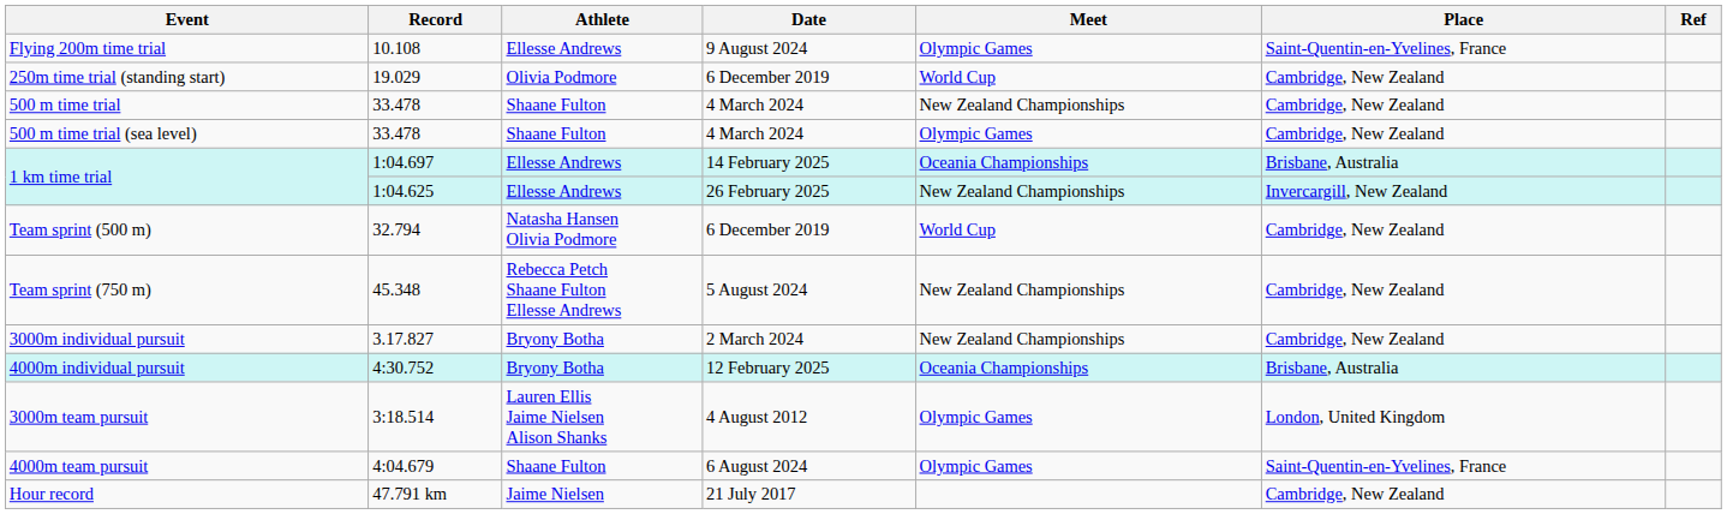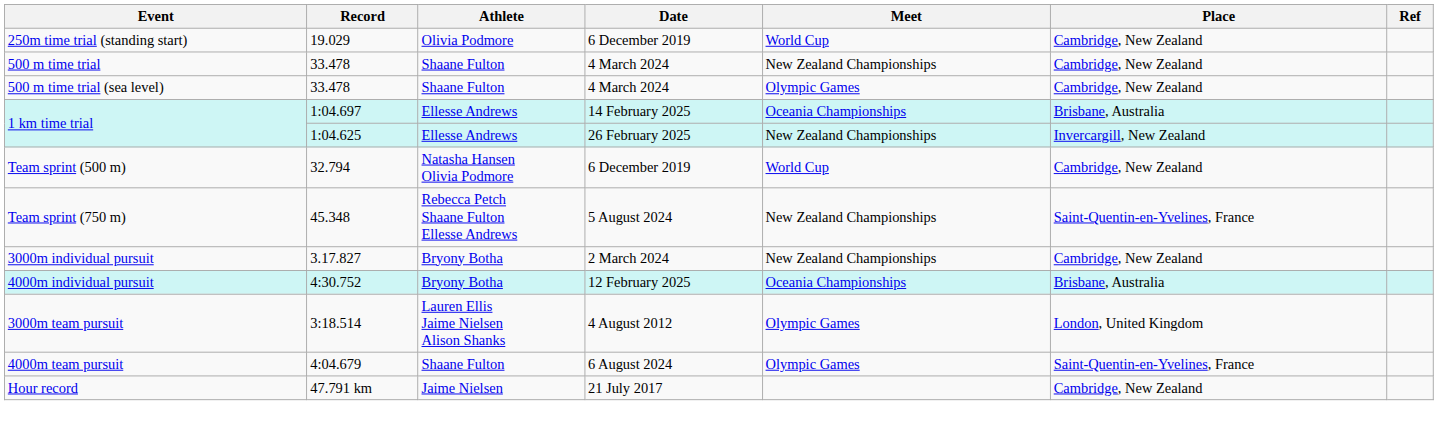 <table class="wikitable" style="font-size:95%; width: 95%;">
 <tr>
 <th>Event</th>
 <th>Record</th>
 <th>Athlete</th>
 <th>Date</th>
 <th>Meet</th>
 <th>Place</th>
 <th>Ref</th>
-</tr>
-<tr>
-<td><a href='#'>Flying 200m time trial</a></td>
-<td>10.108</td>
-<td><a href='#'>Ellesse Andrews</a></td>
-<td>9 August 2024</td>
-<td><a href='#'>Olympic Games</a></td>
-<td><a href='#'>Saint-Quentin-en-Yvelines</a>, France</td>
-<td></td>
 </tr>
 <tr>
 <td><a href='#'>250m time trial</a> (standing start)</td>
 <td>19.029</td>
 <td><a href='#'>Olivia Podmore</a></td>
 <td>6 December 2019</td>
 <td><a href='#'>World Cup</a></td>
 <td><a href='#'>Cambridge</a>, New Zealand</td>
 <td></td>
 </tr>
 <tr>
 <td><a href='#'>500 m time trial</a></td>
 <td>33.478</td>
 <td><a href='#'>Shaane Fulton</a></td>
 <td>4 March 2024</td>
 <td>New Zealand Championships</td>
 <td><a href='#'>Cambridge</a>, New Zealand</td>
 <td></td>
 </tr>
 <tr>
 <td><a href='#'>500 m time trial</a> (sea level)</td>
 <td>33.478</td>
 <td><a href='#'>Shaane Fulton</a></td>
 <td>4 March 2024</td>
 <td><a href='#'>Olympic Games</a></td>
 <td><a href='#'>Cambridge</a>, New Zealand</td>
 <td></td>
 </tr>
 <tr style="background:#cef6f5;">
 <td rowspan=2><a href='#'>1 km time trial</a></td>
 <td>1:04.697</td>
 <td><a href='#'>Ellesse Andrews</a></td>
 <td>14 February 2025</td>
 <td><a href='#'>Oceania Championships</a></td>
 <td><a href='#'>Brisbane</a>, Australia</td>
 <td></td>
 </tr>
 <tr style="background:#cef6f5;">
 <td>1:04.625</td>
 <td><a href='#'>Ellesse Andrews</a></td>
 <td>26 February 2025</td>
 <td>New Zealand Championships</td>
 <td><a href='#'>Invercargill</a>, New Zealand</td>
 <td></td>
 </tr>
 <tr>
 <td><a href='#'>Team sprint</a> (500 m)</td>
 <td>32.794</td>
 <td><a href='#'>Natasha Hansen</a><br><a href='#'>Olivia Podmore</a></td>
 <td>6 December 2019</td>
 <td><a href='#'>World Cup</a></td>
 <td><a href='#'>Cambridge</a>, New Zealand</td>
 <td></td>
 </tr>
 <tr>
 <td><a href='#'>Team sprint</a> (750 m)</td>
 <td>45.348</td>
 <td><a href='#'>Rebecca Petch</a><br><a href='#'>Shaane Fulton</a><br><a href='#'>Ellesse Andrews</a></td>
 <td>5 August 2024</td>
 <td>New Zealand Championships</td>
-<td><a href='#'>Cambridge</a>, New Zealand</td>
+<td><a href='#'>Saint-Quentin-en-Yvelines</a>, France</td>
 <td></td>
 </tr>
 <tr>
 <td><a href='#'>3000m individual pursuit</a></td>
 <td>3.17.827</td>
 <td><a href='#'>Bryony Botha</a></td>
 <td>2 March 2024</td>
 <td>New Zealand Championships</td>
 <td><a href='#'>Cambridge</a>, New Zealand</td>
 <td></td>
 </tr>
 <tr style="background:#cef6f5;">
 <td><a href='#'>4000m individual pursuit</a></td>
 <td>4:30.752</td>
 <td><a href='#'>Bryony Botha</a></td>
 <td>12 February 2025</td>
 <td><a href='#'>Oceania Championships</a></td>
 <td><a href='#'>Brisbane</a>, Australia</td>
 <td></td>
 </tr>
 <tr>
 <td><a href='#'>3000m team pursuit</a></td>
 <td>3:18.514</td>
 <td><a href='#'>Lauren Ellis</a><br><a href='#'>Jaime Nielsen</a><br><a href='#'>Alison Shanks</a></td>
 <td>4 August 2012</td>
 <td><a href='#'>Olympic Games</a></td>
 <td><a href='#'>London</a>, United Kingdom</td>
 <td></td>
 </tr>
 <tr>
 <td><a href='#'>4000m team pursuit</a></td>
 <td>4:04.679</td>
 <td><a href='#'>Shaane Fulton</a></td>
 <td>6 August 2024</td>
 <td><a href='#'>Olympic Games</a></td>
 <td><a href='#'>Saint-Quentin-en-Yvelines</a>, France</td>
 <td></td>
 </tr>
 <tr>
 <td><a href='#'>Hour record</a></td>
 <td>47.791 km</td>
 <td><a href='#'>Jaime Nielsen</a></td>
 <td>21 July 2017</td>
 <td></td>
 <td><a href='#'>Cambridge</a>, New Zealand</td>
 <td></td>
 </tr>
 </table>
